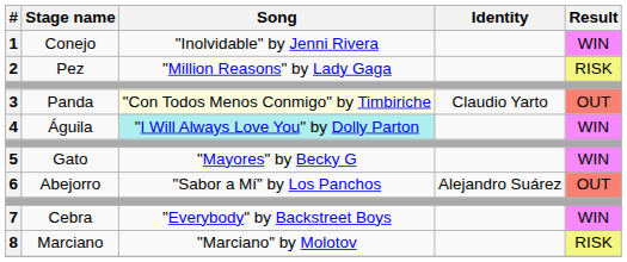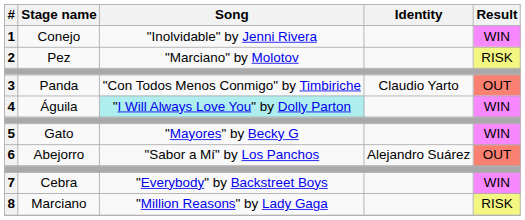 <table class="wikitable plainrowheaders" style="text-align: center;">
 <tr>
 <th>#</th>
 <th>Stage name</th>
 <th>Song</th>
 <th>Identity</th>
 <th>Result</th>
 </tr>
 <tr>
 <th>1</th>
 <td>Conejo</td>
 <td>"Inolvidable" by <a href='#'>Jenni Rivera</a></td>
 <td></td>
 <td bgcolor=#F888FD>WIN</td>
 </tr>
 <tr>
 <th>2</th>
 <td>Pez</td>
-<td>"<a href='#'>Million Reasons</a>" by <a href='#'>Lady Gaga</a></td>
+<td>"Marciano" by <a href='#'>Molotov</a></td>
 <td></td>
 <td bgcolor=#F3F781>RISK</td>
 </tr>
 <tr>
 <td colspan="5" style="background:darkgray"></td>
 </tr>
 <tr>
 <th>3</th>
 <td>Panda</td>
-<td style="background: lightyellow;">"Con Todos Menos Conmigo" by <a href='#'>Timbiriche</a></td>
+<td>"Con Todos Menos Conmigo" by <a href='#'>Timbiriche</a></td>
 <td>Claudio Yarto</td>
 <td bgcolor=salmon>OUT</td>
 </tr>
 <tr>
 <th>4</th>
 <td>Águila</td>
 <td style="background: paleturquoise;">"<a href='#'>I Will Always Love You</a>" by <a href='#'>Dolly Parton</a></td>
 <td></td>
 <td bgcolor=#F888FD>WIN</td>
 </tr>
 <tr>
 <td colspan="5" style="background:darkgray"></td>
 </tr>
 <tr>
 <th>5</th>
 <td>Gato</td>
 <td>"<a href='#'>Mayores</a>" by <a href='#'>Becky G</a></td>
 <td></td>
 <td bgcolor=#F888FD>WIN</td>
 </tr>
 <tr>
 <th>6</th>
 <td>Abejorro</td>
 <td>"Sabor a Mí" by <a href='#'>Los Panchos</a></td>
 <td>Alejandro Suárez</td>
 <td bgcolor=salmon>OUT</td>
 </tr>
 <tr>
 <td colspan="5" style="background:darkgray"></td>
 </tr>
 <tr>
 <th>7</th>
 <td>Cebra</td>
 <td>"<a href='#'>Everybody</a>" by <a href='#'>Backstreet Boys</a></td>
 <td></td>
 <td bgcolor=#F888FD>WIN</td>
 </tr>
 <tr>
 <th>8</th>
 <td>Marciano</td>
-<td>"Marciano" by <a href='#'>Molotov</a></td>
+<td>"<a href='#'>Million Reasons</a>" by <a href='#'>Lady Gaga</a></td>
 <td></td>
 <td bgcolor=#F3F781>RISK</td>
 </tr>
 <tr>
 </tr>
 </table>
